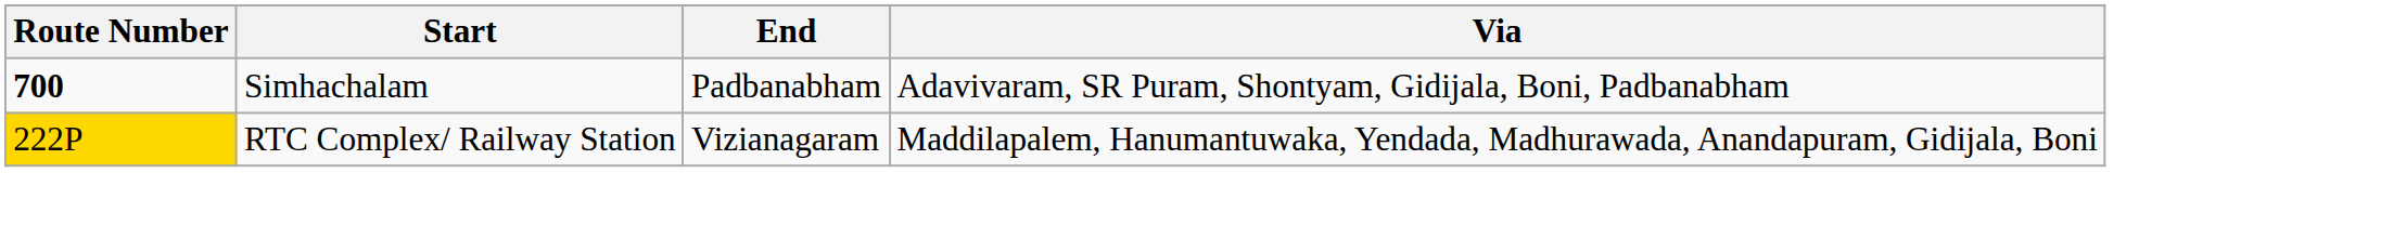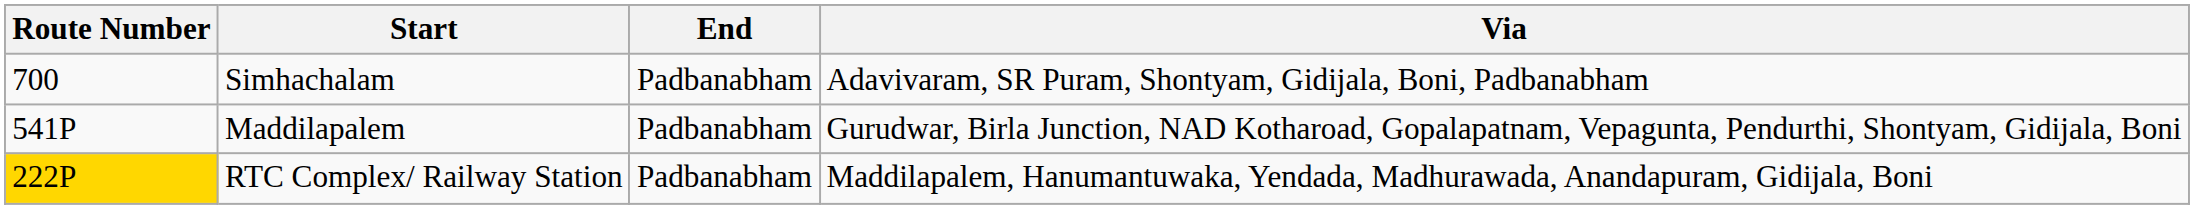 <table class="sortable wikitable">
 <tr>
 <th>Route Number</th>
 <th>Start</th>
 <th>End</th>
 <th>Via</th>
 </tr>
 <tr>
-<td><strong>700</strong></td>
+<td>700</td>
 <td>Simhachalam</td>
 <td>Padbanabham</td>
 <td>Adavivaram, SR Puram, Shontyam, Gidijala, Boni, Padbanabham</td>
 </tr>
 <tr>
+<td>541P</td>
+<td>Maddilapalem</td>
+<td>Padbanabham</td>
+<td>Gurudwar, Birla Junction, NAD Kotharoad, Gopalapatnam, Vepagunta, Pendurthi, Shontyam, Gidijala, Boni</td>
+</tr>
+<tr>
 <td style="background: gold;">222P</td>
 <td>RTC Complex/ Railway Station</td>
-<td>Vizianagaram</td>
+<td>Padbanabham</td>
 <td>Maddilapalem, Hanumantuwaka, Yendada, Madhurawada, Anandapuram, Gidijala, Boni</td>
 </tr>
 </table>
